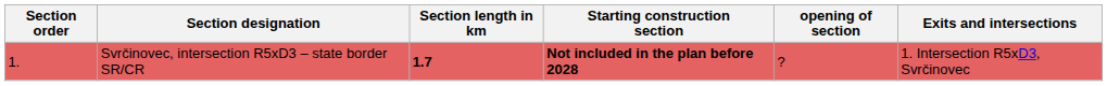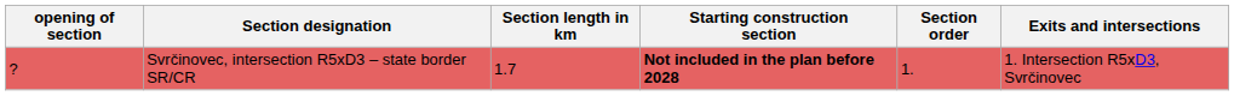 <table class="wikitable sortable">
 <tr>
-<th>Section order</th>
+<th>opening of section</th>
 <th>Section designation</th>
 <th>Section length in km</th>
 <th>Starting construction<br>section</th>
-<th>opening of section</th>
+<th>Section order</th>
 <th>Exits and intersections</th>
 </tr>
 <tr style="background-color: #e56262">
+<td>?</td>
+<td>Svrčinovec, intersection R5xD3 – state border SR/CR</td>
+<td>1.7</td>
+<td><strong>Not included in the plan before 2028</strong></td>
 <td>1.</td>
-<td>Svrčinovec, intersection R5xD3 – state border SR/CR</td>
-<td><strong>1.7</strong></td>
-<td><strong>Not included in the plan before 2028</strong></td>
-<td>?</td>
 <td>1. Intersection R5x<a href='#'>D3</a>, Svrčinovec</td>
 </tr>
 </table>
